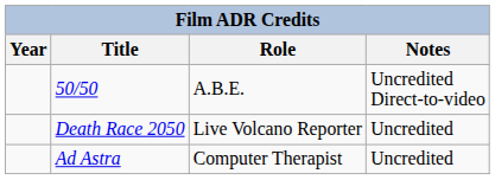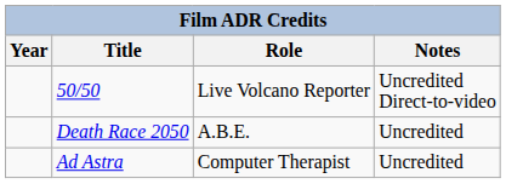 <table class="wikitable sortable">
 <tr>
 <th colspan="5" style="background:#B0C4DE;">Film ADR Credits</th>
 </tr>
 <tr>
 <th>Year</th>
 <th>Title</th>
 <th>Role</th>
 <th>Notes</th>
 </tr>
 <tr>
 <td></td>
 <td><em><a href='#'>50/50</a></em></td>
-<td>A.B.E.</td>
+<td>Live Volcano Reporter</td>
 <td>Uncredited<br>Direct-to-video</td>
 </tr>
 <tr>
 <td></td>
 <td><em><a href='#'>Death Race 2050</a></em></td>
-<td>Live Volcano Reporter</td>
+<td>A.B.E.</td>
 <td>Uncredited</td>
 </tr>
 <tr>
 <td></td>
 <td><em><a href='#'>Ad Astra</a></em></td>
 <td>Computer Therapist</td>
 <td>Uncredited</td>
 </tr>
 </table>
